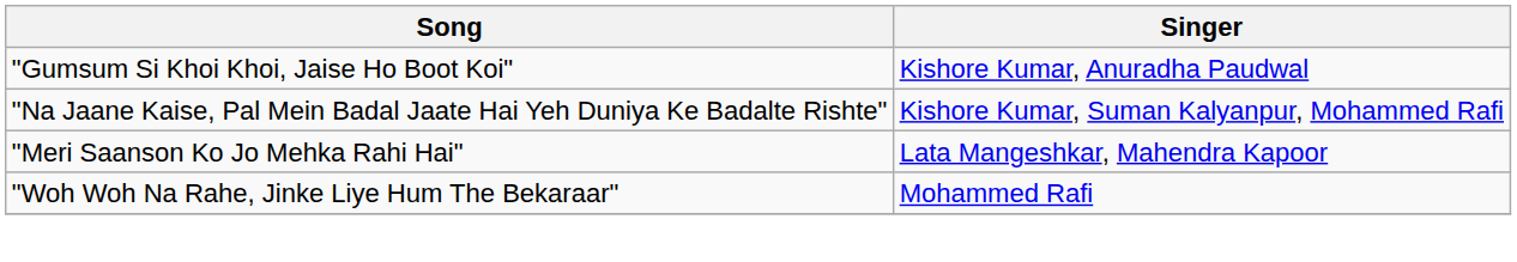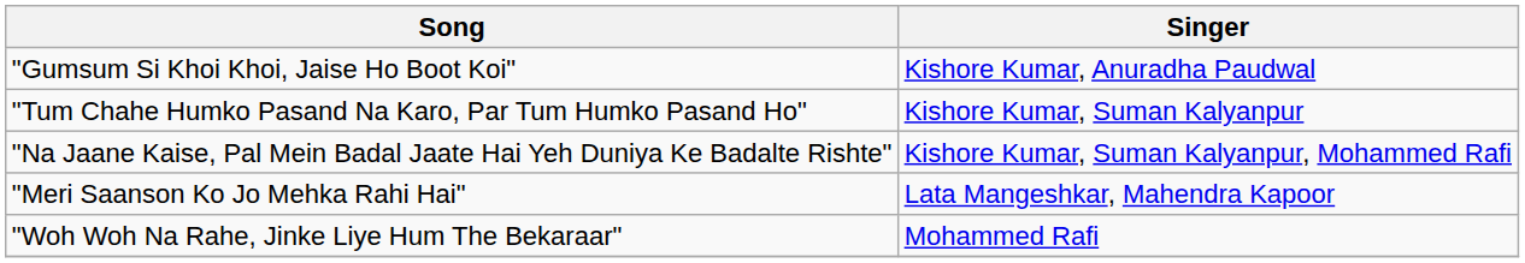 <table class="wikitable" style="font-size:95%;">
 <tr>
 <th>Song</th>
 <th>Singer</th>
 </tr>
 <tr>
 <td>"Gumsum Si Khoi Khoi, Jaise Ho Boot Koi"</td>
 <td><a href='#'>Kishore Kumar</a>, <a href='#'>Anuradha Paudwal</a></td>
+</tr>
+<tr>
+<td>"Tum Chahe Humko Pasand Na Karo, Par Tum Humko Pasand Ho"</td>
+<td><a href='#'>Kishore Kumar</a>, <a href='#'>Suman Kalyanpur</a></td>
 </tr>
 <tr>
 <td>"Na Jaane Kaise, Pal Mein Badal Jaate Hai Yeh Duniya Ke Badalte Rishte"</td>
 <td><a href='#'>Kishore Kumar</a>, <a href='#'>Suman Kalyanpur</a>, <a href='#'>Mohammed Rafi</a></td>
 </tr>
 <tr>
 <td>"Meri Saanson Ko Jo Mehka Rahi Hai"</td>
 <td><a href='#'>Lata Mangeshkar</a>, <a href='#'>Mahendra Kapoor</a></td>
 </tr>
 <tr>
 <td>"Woh Woh Na Rahe, Jinke Liye Hum The Bekaraar"</td>
 <td><a href='#'>Mohammed Rafi</a></td>
 </tr>
 <tr>
 </tr>
 </table>
